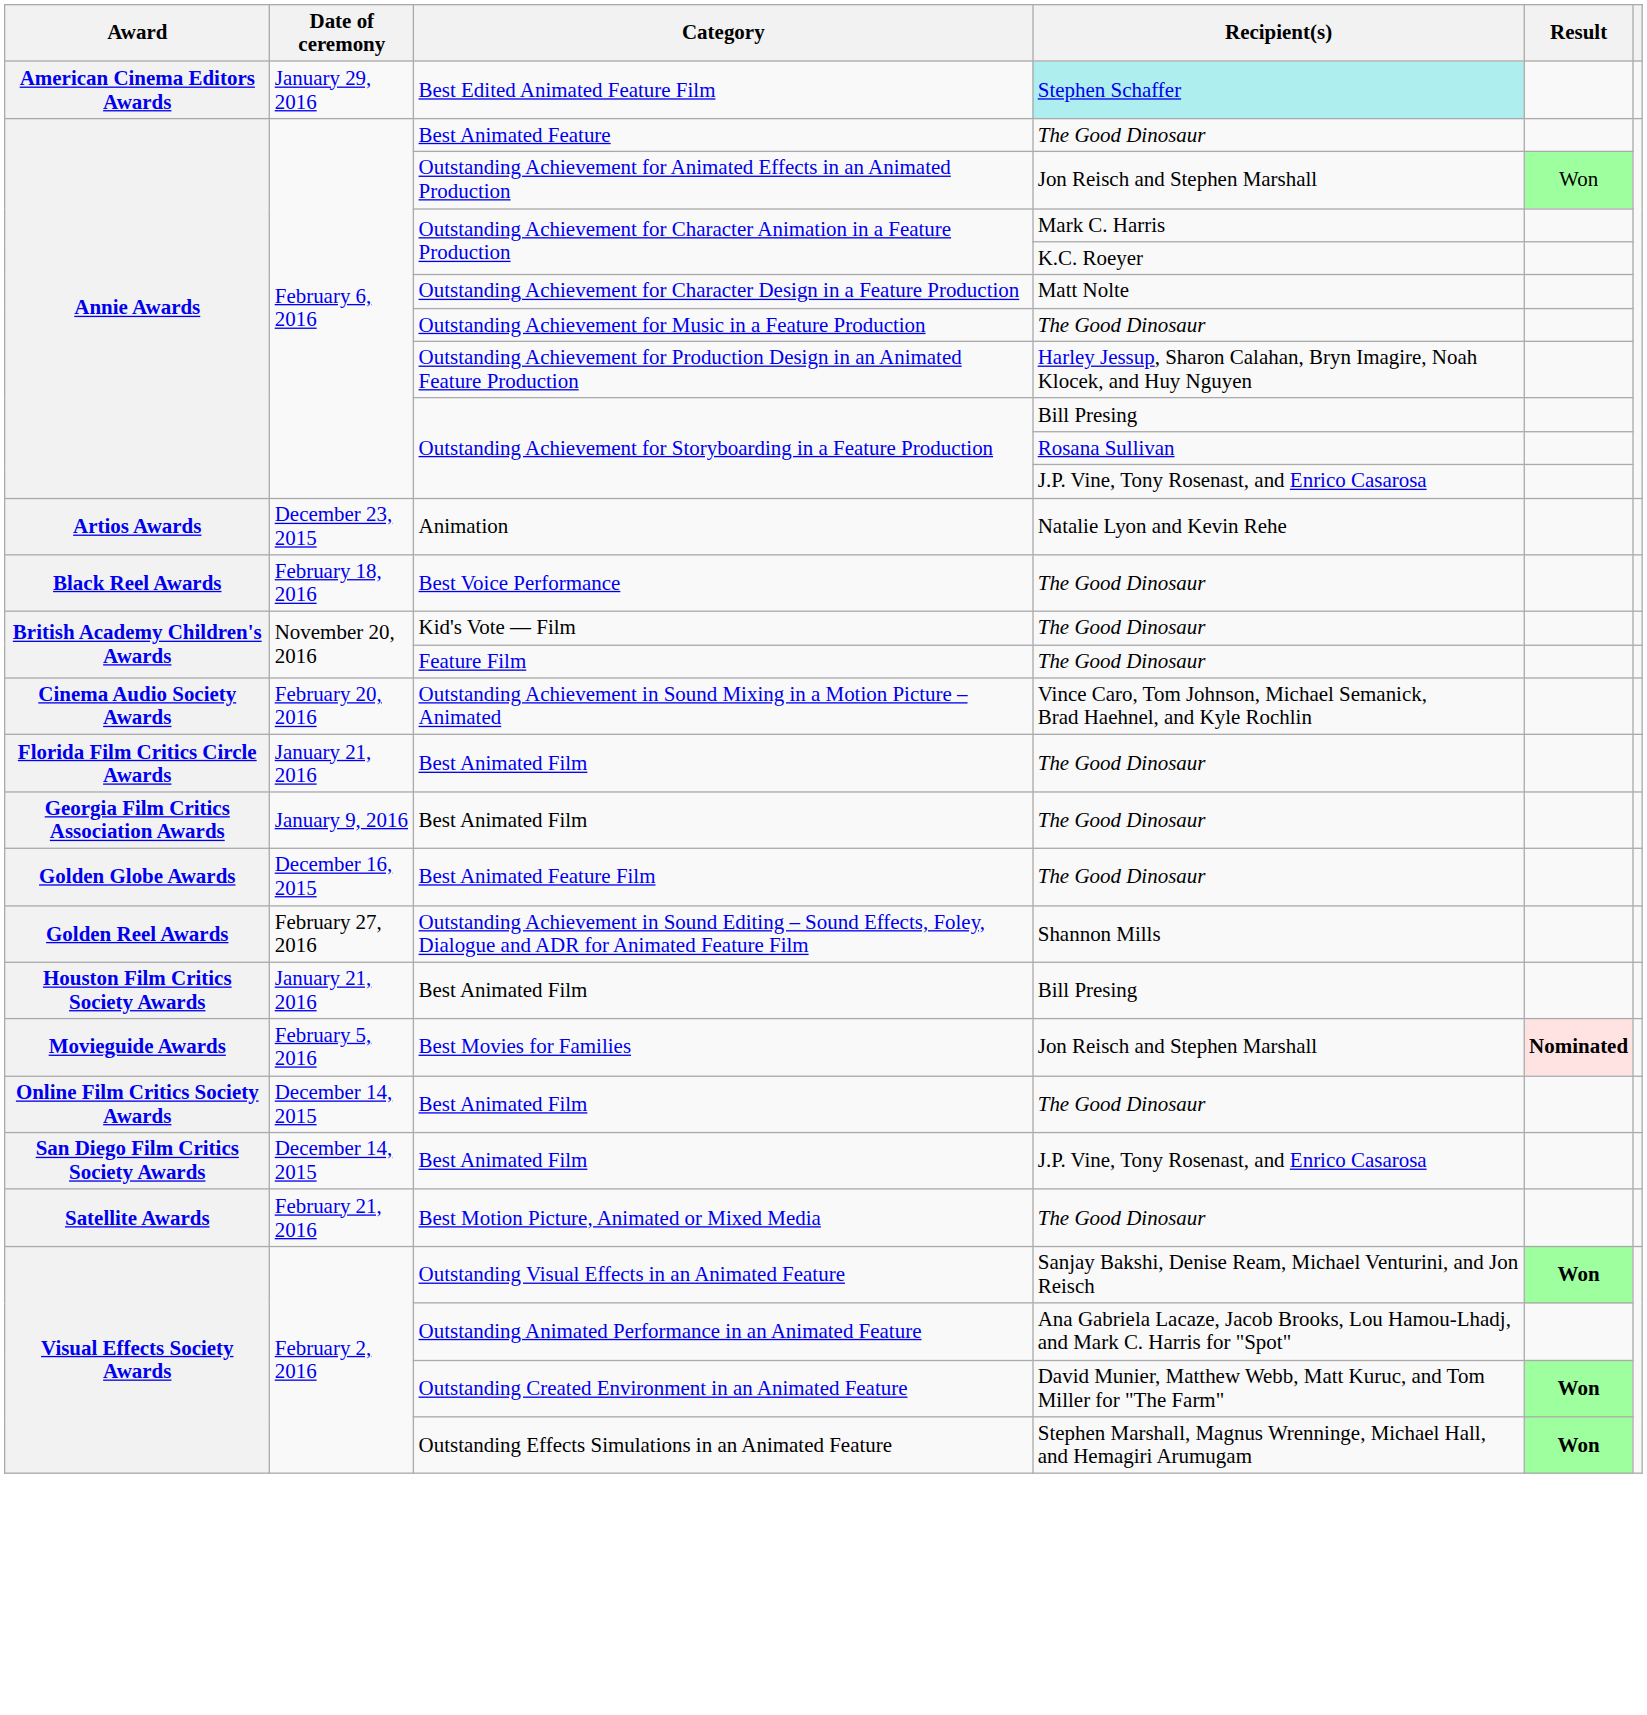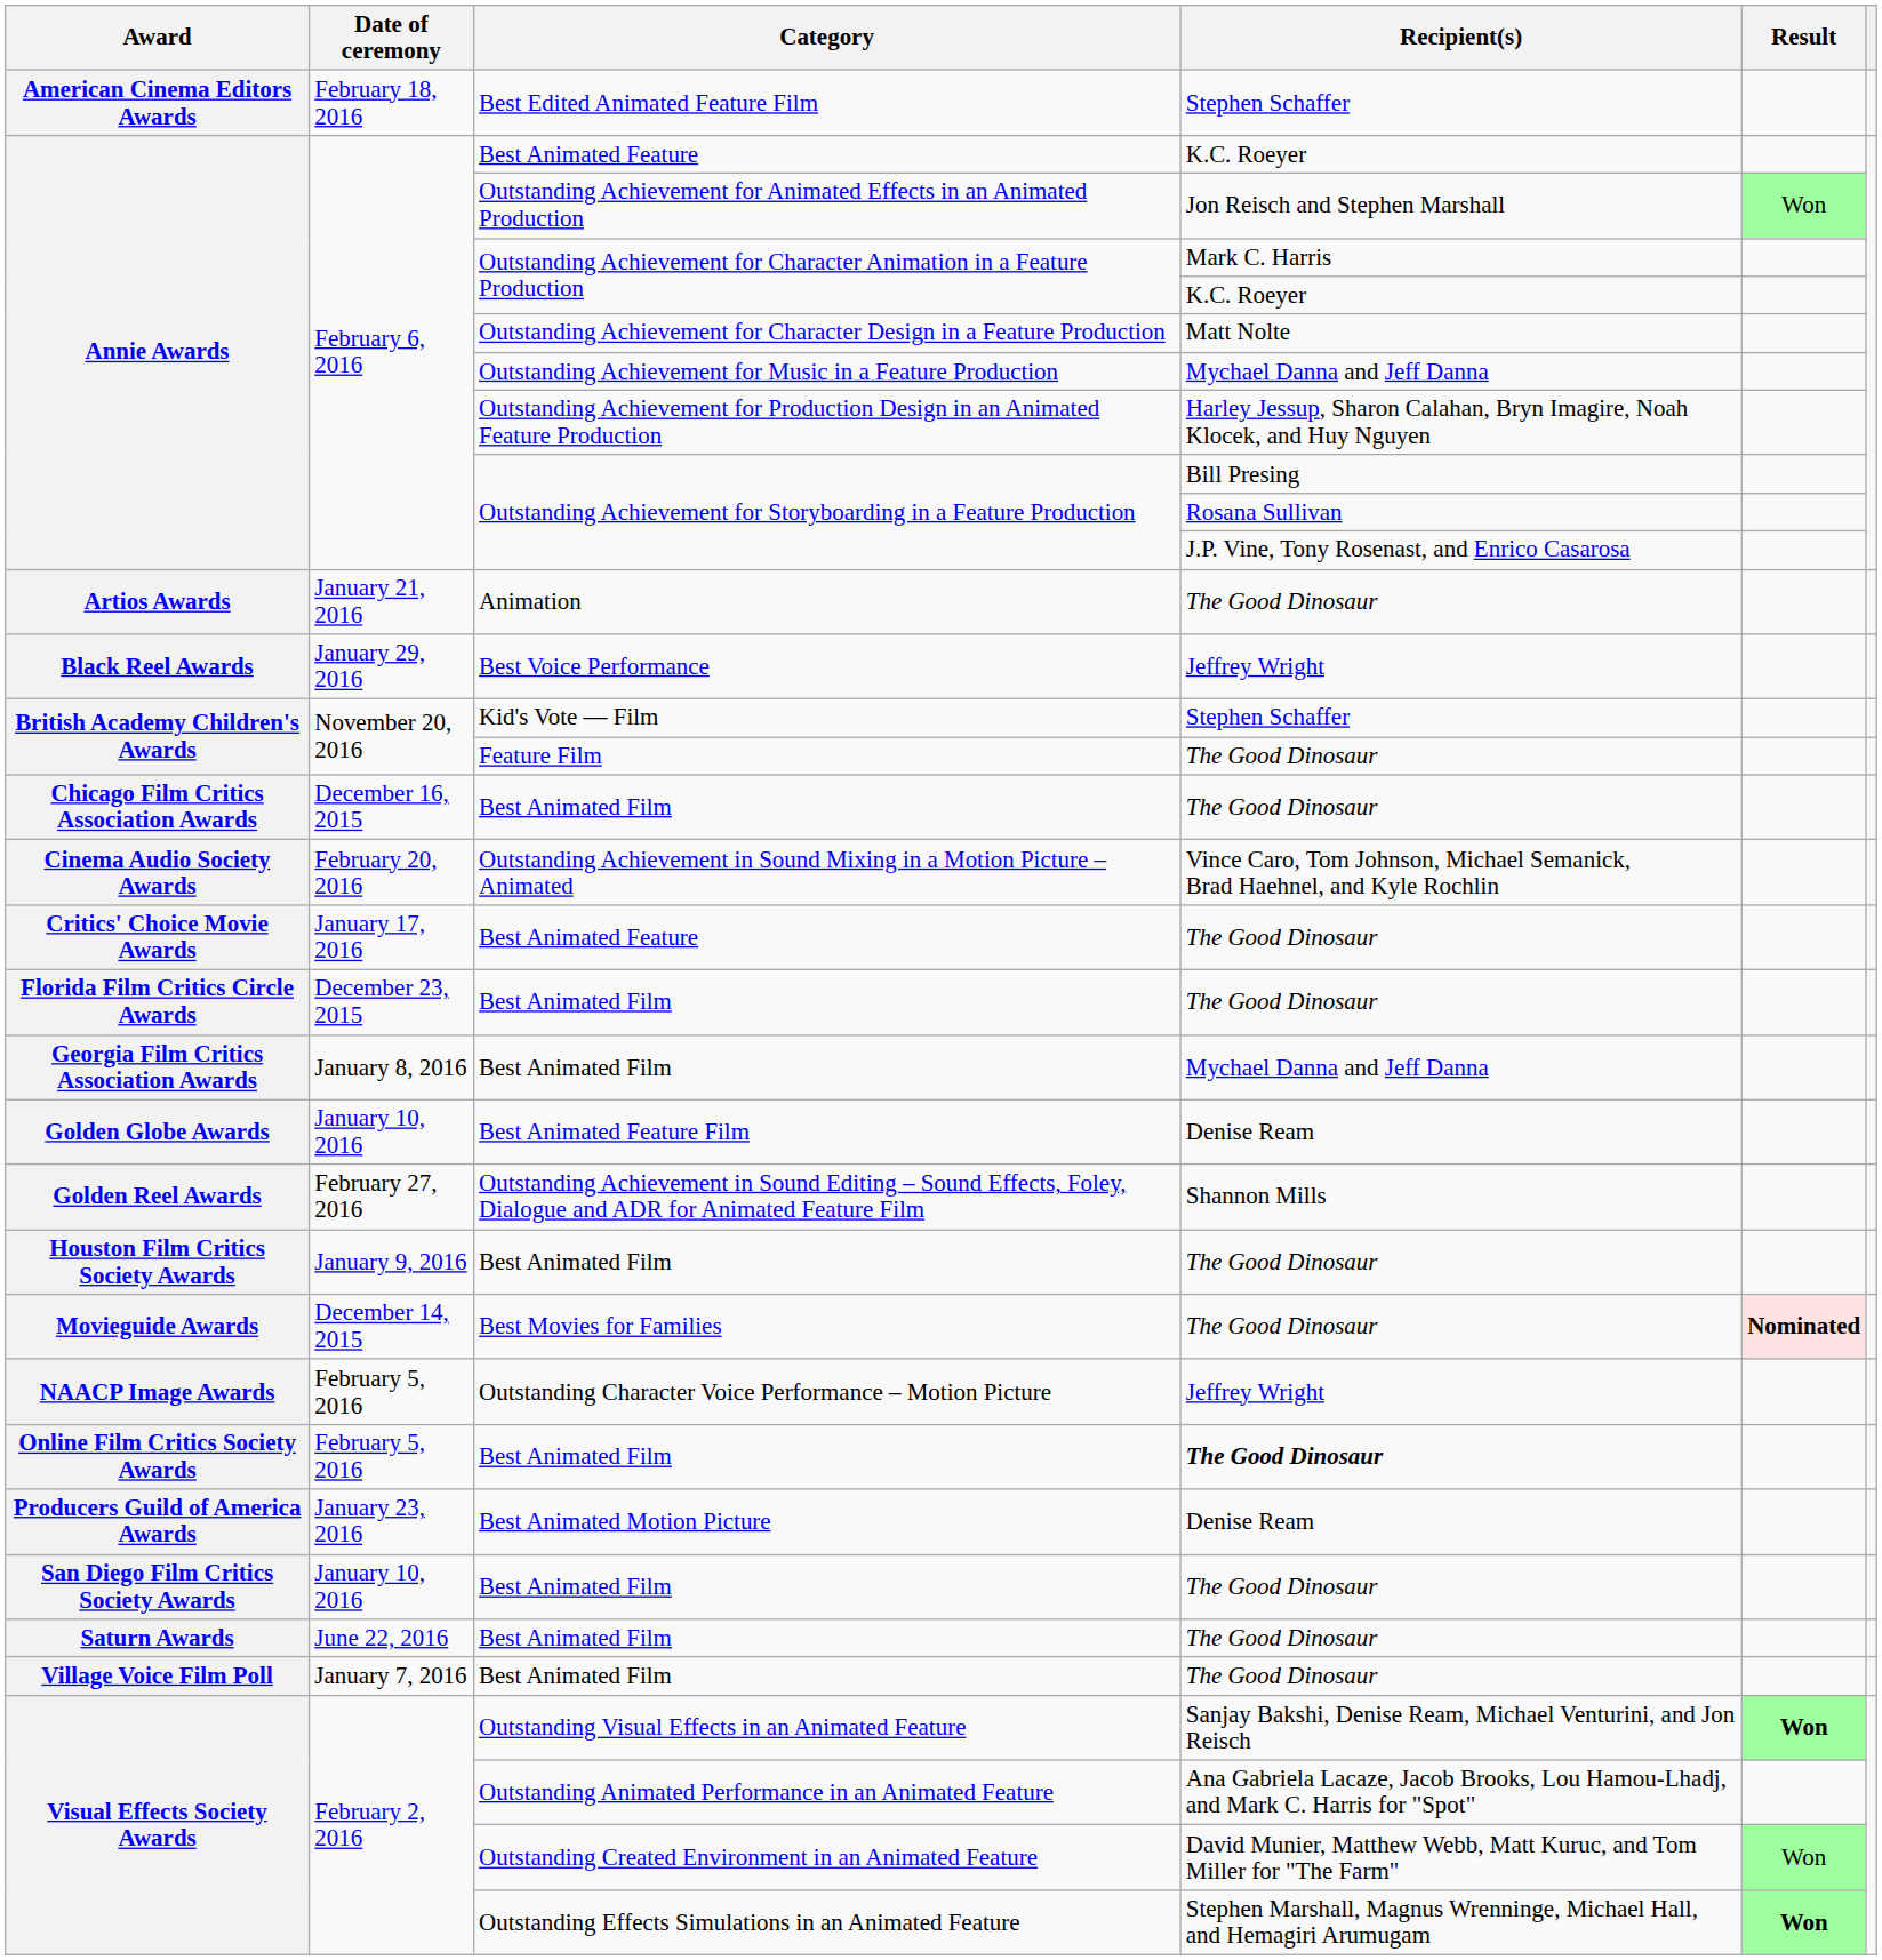 <table class="wikitable sortable plainrowheaders" style="width: 99%;">
 <tr>
 <th scope="col">Award</th>
 <th scope="col">Date of ceremony</th>
 <th scope="col">Category</th>
 <th scope="col" style="width:30%;">Recipient(s)</th>
 <th scope="col">Result</th>
 <th scope="col" class="unsortable"></th>
 </tr>
 <tr>
 <th scope="row"><a href='#'>American Cinema Editors Awards</a></th>
-<td><a href='#'>January 29, 2016</a></td>
+<td><a href='#'>February 18, 2016</a></td>
 <td><a href='#'>Best Edited Animated Feature Film</a></td>
-<td data-sort-value="Schaffer" style="background: paleturquoise;"><a href='#'>Stephen Schaffer</a></td>
+<td data-sort-value="Schaffer"><a href='#'>Stephen Schaffer</a></td>
 <td></td>
 <td style="text-align:center;"><br></td>
 </tr>
 <tr>
 <th scope="row" rowspan="10"><a href='#'>Annie Awards</a></th>
 <td rowspan="10"><a href='#'>February 6, 2016</a></td>
 <td><a href='#'>Best Animated Feature</a></td>
-<td data-sort-value="Good Dinosaur"><em>The Good Dinosaur</em></td>
+<td data-sort-value="Roeyer">K.C. Roeyer</td>
 <td></td>
 <td style="text-align:center;" rowspan="10"></td>
 </tr>
 <tr>
 <td><a href='#'>Outstanding Achievement for Animated Effects in an Animated Production</a></td>
 <td data-sort-value="Reisch">Jon Reisch and Stephen Marshall</td>
 <td style="background:#9EFF9E;color:#000;vertical-align:middle;text-align:center;" class="yes table-yes2 notheme">Won</td>
 </tr>
 <tr>
 <td rowspan="2"><a href='#'>Outstanding Achievement for Character Animation in a Feature Production</a></td>
 <td data-sort-value="Harris">Mark C. Harris</td>
 <td></td>
 </tr>
 <tr>
 <td data-sort-value="Roeyer">K.C. Roeyer</td>
 <td></td>
 </tr>
 <tr>
 <td><a href='#'>Outstanding Achievement for Character Design in a Feature Production</a></td>
 <td data-sort-value="Nolte">Matt Nolte</td>
 <td></td>
 </tr>
 <tr>
 <td><a href='#'>Outstanding Achievement for Music in a Feature Production</a></td>
-<td data-sort-value="Good Dinosaur"><em>The Good Dinosaur</em></td>
+<td data-sort-value="Danna"><a href='#'>Mychael Danna</a> and <a href='#'>Jeff Danna</a></td>
 <td></td>
 </tr>
 <tr>
 <td><a href='#'>Outstanding Achievement for Production Design in an Animated Feature Production</a></td>
 <td data-sort-value="Jessup"><a href='#'>Harley Jessup</a>, Sharon Calahan, Bryn Imagire, Noah Klocek, and Huy Nguyen</td>
 <td></td>
 </tr>
 <tr>
 <td rowspan="3"><a href='#'>Outstanding Achievement for Storyboarding in a Feature Production</a></td>
 <td data-sort-value="Presing">Bill Presing</td>
 <td></td>
 </tr>
 <tr>
 <td data-sort-value="Sullivan"><a href='#'>Rosana Sullivan</a></td>
 <td></td>
 </tr>
 <tr>
 <td data-sort-value="Vine">J.P. Vine, Tony Rosenast, and <a href='#'>Enrico Casarosa</a></td>
 <td></td>
 </tr>
 <tr>
 <th scope="row"><a href='#'>Artios Awards</a></th>
-<td><a href='#'>December 23, 2015</a></td>
+<td><a href='#'>January 21, 2016</a></td>
 <td>Animation</td>
-<td data-sort-value="Lyon">Natalie Lyon and Kevin Rehe</td>
+<td data-sort-value="Good Dinosaur"><em>The Good Dinosaur</em></td>
 <td></td>
 <td style="text-align:center;"></td>
 </tr>
 <tr>
 <th scope="row"><a href='#'>Black Reel Awards</a></th>
-<td><a href='#'>February 18, 2016</a></td>
+<td><a href='#'>January 29, 2016</a></td>
 <td><a href='#'>Best Voice Performance</a></td>
-<td data-sort-value="Good Dinosaur"><em>The Good Dinosaur</em></td>
+<td data-sort-value="Wright"><a href='#'>Jeffrey Wright</a></td>
 <td></td>
 <td style="text-align:center;"><br></td>
 </tr>
 <tr>
 <th scope="rowgroup" rowspan="2"><a href='#'>British Academy Children's Awards</a></th>
 <td rowspan="2">November 20, 2016</td>
 <td>Kid's Vote — Film</td>
-<td data-sort-value="Good Dinosaur"><em>The Good Dinosaur</em></td>
+<td data-sort-value="Schaffer"><a href='#'>Stephen Schaffer</a></td>
 <td></td>
 <td style="text-align:center;"></td>
 </tr>
 <tr>
 <td><a href='#'>Feature Film</a></td>
 <td data-sort-value="Good Dinosaur"><em>The Good Dinosaur</em></td>
 <td></td>
 <td style="text-align:center;"><br></td>
 </tr>
 <tr>
+<th scope="row"><a href='#'>Chicago Film Critics Association Awards</a></th>
+<td><a href='#'>December 16, 2015</a></td>
+<td><a href='#'>Best Animated Film</a></td>
+<td data-sort-value="Good Dinosaur"><em>The Good Dinosaur</em></td>
+<td></td>
+<td style="text-align:center;"></td>
+</tr>
+<tr>
 <th scope="row"><a href='#'>Cinema Audio Society Awards</a></th>
 <td><a href='#'>February 20, 2016</a></td>
 <td><a href='#'>Outstanding Achievement in Sound Mixing in a Motion Picture – Animated</a></td>
 <td data-sort-value="Caro">Vince Caro, Tom Johnson, Michael Semanick, Brad Haehnel, and Kyle Rochlin</td>
 <td></td>
 <td style="text-align:center;"></td>
 </tr>
 <tr>
+<th scope="row"><a href='#'>Critics' Choice Movie Awards</a></th>
+<td><a href='#'>January 17, 2016</a></td>
+<td><a href='#'>Best Animated Feature</a></td>
+<td data-sort-value="Good Dinosaur"><em>The Good Dinosaur</em></td>
+<td></td>
+<td style="text-align:center;"></td>
+</tr>
+<tr>
 <th scope="row"><a href='#'>Florida Film Critics Circle Awards</a></th>
-<td><a href='#'>January 21, 2016</a></td>
+<td><a href='#'>December 23, 2015</a></td>
 <td><a href='#'>Best Animated Film</a></td>
 <td data-sort-value="Good Dinosaur"><em>The Good Dinosaur</em></td>
 <td></td>
 <td style="text-align:center;"><br></td>
 </tr>
 <tr>
 <th scope="row"><a href='#'>Georgia Film Critics Association Awards</a></th>
-<td><a href='#'>January 9, 2016</a></td>
+<td>January 8, 2016</td>
 <td>Best Animated Film</td>
-<td data-sort-value="Good Dinosaur"><em>The Good Dinosaur</em></td>
+<td data-sort-value="Danna"><a href='#'>Mychael Danna</a> and <a href='#'>Jeff Danna</a></td>
 <td></td>
 <td style="text-align:center;"></td>
 </tr>
 <tr>
 <th scope="row"><a href='#'>Golden Globe Awards</a></th>
-<td><a href='#'>December 16, 2015</a></td>
+<td><a href='#'>January 10, 2016</a></td>
 <td><a href='#'>Best Animated Feature Film</a></td>
-<td data-sort-value="Good Dinosaur"><em>The Good Dinosaur</em></td>
+<td data-sort-value="Ream">Denise Ream</td>
 <td></td>
 <td style="text-align:center;"></td>
 </tr>
 <tr>
 <th scope="row"><a href='#'>Golden Reel Awards</a></th>
 <td>February 27, 2016</td>
 <td><a href='#'>Outstanding Achievement in Sound Editing – Sound Effects, Foley, Dialogue and ADR for Animated Feature Film</a></td>
 <td data-sort-value="Mills">Shannon Mills</td>
 <td></td>
 <td style="text-align:center;"></td>
 </tr>
 <tr>
 <th scope="row"><a href='#'>Houston Film Critics Society Awards</a></th>
-<td><a href='#'>January 21, 2016</a></td>
+<td><a href='#'>January 9, 2016</a></td>
 <td>Best Animated Film</td>
-<td data-sort-value="Presing">Bill Presing</td>
+<td data-sort-value="Good Dinosaur"><em>The Good Dinosaur</em></td>
 <td></td>
 <td style="text-align:center;"><br></td>
 </tr>
 <tr>
 <th scope="row"><a href='#'>Movieguide Awards</a></th>
-<td><a href='#'>February 5, 2016</a></td>
+<td><a href='#'>December 14, 2015</a></td>
 <td><a href='#'>Best Movies for Families</a></td>
-<td data-sort-value="Reisch">Jon Reisch and Stephen Marshall</td>
+<td><em>The Good Dinosaur</em></td>
 <td style="background: #FFE3E3; color: black; vertical-align: middle; text-align: center; " class="no table-no2 notheme"><strong>Nominated</strong></td>
 <td style="text-align:center;"><br></td>
 </tr>
 <tr>
+<th scope="row"><a href='#'>NAACP Image Awards</a></th>
+<td>February 5, 2016</td>
+<td>Outstanding Character Voice Performance – Motion Picture</td>
+<td data-sort-value="Wright"><a href='#'>Jeffrey Wright</a></td>
+<td></td>
+<td style="text-align:center;"></td>
+</tr>
+<tr>
 <th scope="row"><a href='#'>Online Film Critics Society Awards</a></th>
-<td><a href='#'>December 14, 2015</a></td>
+<td><a href='#'>February 5, 2016</a></td>
+<td><a href='#'>Best Animated Film</a></td>
+<td data-sort-value="Good Dinosaur"><strong><em>The Good Dinosaur</em></strong></td>
+<td></td>
+<td style="text-align:center;"><br></td>
+</tr>
+<tr>
+<th scope="row"><a href='#'>Producers Guild of America Awards</a></th>
+<td><a href='#'>January 23, 2016</a></td>
+<td><a href='#'>Best Animated Motion Picture</a></td>
+<td data-sort-value="Ream">Denise Ream</td>
+<td></td>
+<td style="text-align:center;"></td>
+</tr>
+<tr>
+<th scope="row"><a href='#'>San Diego Film Critics Society Awards</a></th>
+<td><a href='#'>January 10, 2016</a></td>
 <td><a href='#'>Best Animated Film</a></td>
 <td data-sort-value="Good Dinosaur"><em>The Good Dinosaur</em></td>
 <td></td>
 <td style="text-align:center;"><br></td>
 </tr>
 <tr>
-<th scope="row"><a href='#'>San Diego Film Critics Society Awards</a></th>
-<td><a href='#'>December 14, 2015</a></td>
+<th scope="row"><a href='#'>Saturn Awards</a></th>
+<td><a href='#'>June 22, 2016</a></td>
 <td><a href='#'>Best Animated Film</a></td>
-<td data-sort-value="Vine">J.P. Vine, Tony Rosenast, and <a href='#'>Enrico Casarosa</a></td>
+<td data-sort-value="Good Dinosaur"><em>The Good Dinosaur</em></td>
 <td></td>
 <td style="text-align:center;"><br></td>
 </tr>
 <tr>
-<th scope="row"><a href='#'>Satellite Awards</a></th>
-<td><a href='#'>February 21, 2016</a></td>
-<td><a href='#'>Best Motion Picture, Animated or Mixed Media</a></td>
+<th scope="row"><a href='#'>Village Voice Film Poll</a></th>
+<td>January 7, 2016</td>
+<td>Best Animated Film</td>
 <td data-sort-value="Good Dinosaur"><em>The Good Dinosaur</em></td>
 <td></td>
-<td style="text-align:center;"><br></td>
+<td style="text-align:center;"></td>
 </tr>
 <tr>
 <th scope="row" rowspan="4"><a href='#'>Visual Effects Society Awards</a></th>
 <td rowspan="4"><a href='#'>February 2, 2016</a></td>
 <td><a href='#'>Outstanding Visual Effects in an Animated Feature</a></td>
 <td data-sort-value="Bakshi">Sanjay Bakshi, Denise Ream, Michael Venturini, and Jon Reisch</td>
 <td style="background:#9EFF9E;color:#000;vertical-align:middle;text-align:center;" class="yes table-yes2 notheme"><strong>Won</strong></td>
 <td style="text-align:center;" rowspan="4"></td>
 </tr>
 <tr>
 <td><a href='#'>Outstanding Animated Performance in an Animated Feature</a></td>
 <td data-sort-value="Lacaze">Ana Gabriela Lacaze, Jacob Brooks, Lou Hamou-Lhadj, and Mark C. Harris for "Spot"</td>
 <td></td>
 </tr>
 <tr>
 <td><a href='#'>Outstanding Created Environment in an Animated Feature</a></td>
 <td data-sort-value="Munier">David Munier, Matthew Webb, Matt Kuruc, and Tom Miller for "The Farm"</td>
-<td style="background:#9EFF9E;color:#000;vertical-align:middle;text-align:center;" class="yes table-yes2 notheme"><strong>Won</strong></td>
+<td style="background:#9EFF9E;color:#000;vertical-align:middle;text-align:center;" class="yes table-yes2 notheme">Won</td>
 </tr>
 <tr>
 <td>Outstanding Effects Simulations in an Animated Feature</td>
 <td data-sort-value="Marshall">Stephen Marshall, Magnus Wrenninge, Michael Hall, and Hemagiri Arumugam</td>
 <td style="background:#9EFF9E;color:#000;vertical-align:middle;text-align:center;" class="yes table-yes2 notheme"><strong>Won</strong></td>
 </tr>
 </table>
